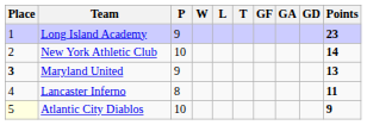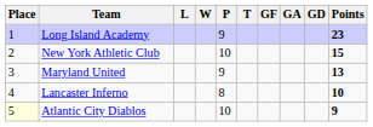 <table class="wikitable">
 <tr>
 <th>Place</th>
 <th width="170">Team</th>
+<th width="20">L</th>
+<th width="20">W</th>
 <th width="20">P</th>
-<th width="20">W</th>
-<th width="20">L</th>
 <th width="20">T</th>
 <th width="20">GF</th>
 <th width="20">GA</th>
 <th width="25">GD</th>
 <th>Points</th>
 </tr>
 <tr bgcolor=#ccccff>
 <td>1</td>
 <td><a href='#'>Long Island Academy</a></td>
-<td>9</td>
 <td></td>
 <td></td>
+<td>9</td>
 <td></td>
 <td></td>
 <td></td>
 <td></td>
 <td><strong>23</strong></td>
 </tr>
 <tr>
 <td>2</td>
 <td><a href='#'>New York Athletic Club</a></td>
+<td></td>
+<td></td>
 <td>10</td>
 <td></td>
 <td></td>
 <td></td>
 <td></td>
+<td><strong>15</strong></td>
+</tr>
+<tr>
+<td>3</td>
+<td><a href='#'>Maryland United</a></td>
 <td></td>
 <td></td>
-<td><strong>14</strong></td>
-</tr>
-<tr>
-<td><strong>3</strong></td>
-<td><a href='#'>Maryland United</a></td>
 <td>9</td>
-<td></td>
-<td></td>
 <td></td>
 <td></td>
 <td></td>
 <td></td>
 <td><strong>13</strong></td>
 </tr>
 <tr>
 <td>4</td>
 <td><a href='#'>Lancaster Inferno</a></td>
+<td></td>
+<td></td>
 <td>8</td>
 <td></td>
 <td></td>
 <td></td>
 <td></td>
-<td></td>
-<td></td>
-<td><strong>11</strong></td>
+<td><strong>10</strong></td>
 </tr>
 <tr>
 <td style="background: lightyellow;">5</td>
 <td><a href='#'>Atlantic City Diablos</a></td>
-<td>10</td>
 <td></td>
 <td></td>
+<td>10</td>
 <td></td>
 <td></td>
 <td></td>
 <td></td>
 <td><strong>9</strong></td>
 </tr>
 </table>
